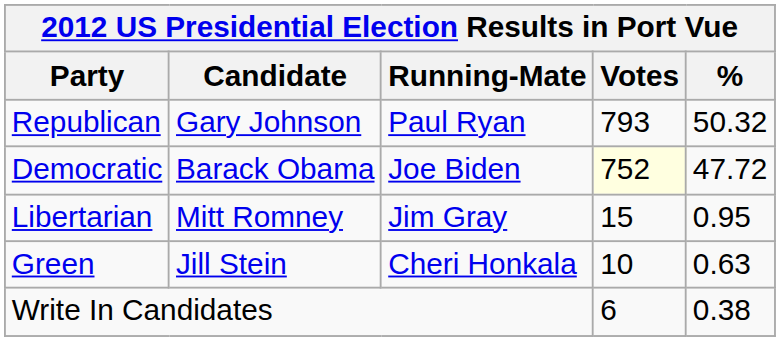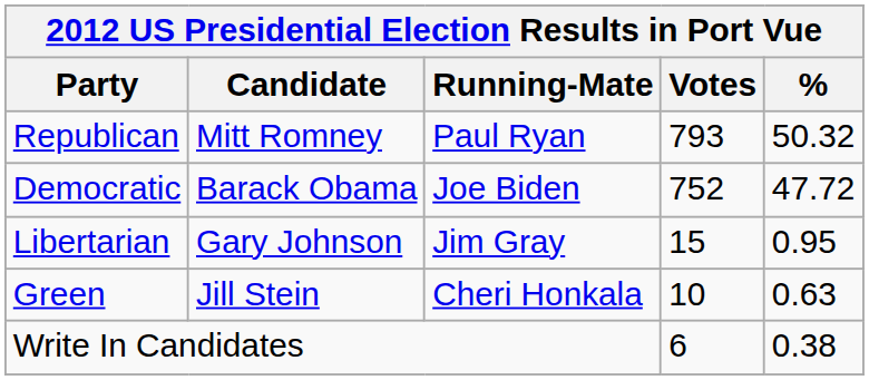 <table class="wikitable">
 <tr>
 <th colspan="5"><a href='#'>2012 US Presidential Election</a> Results in Port Vue</th>
 </tr>
 <tr>
 <th>Party</th>
 <th>Candidate</th>
 <th>Running-Mate</th>
 <th>Votes</th>
 <th>%</th>
 </tr>
 <tr>
 <td><a href='#'>Republican</a></td>
-<td><a href='#'>Gary Johnson</a></td>
+<td><a href='#'>Mitt Romney</a></td>
 <td><a href='#'>Paul Ryan</a></td>
 <td>793</td>
 <td>50.32</td>
 </tr>
 <tr>
 <td><a href='#'>Democratic</a></td>
 <td><a href='#'>Barack Obama</a></td>
 <td><a href='#'>Joe Biden</a></td>
-<td style="background: lightyellow;">752</td>
+<td>752</td>
 <td>47.72</td>
 </tr>
 <tr>
 <td><a href='#'>Libertarian</a></td>
-<td><a href='#'>Mitt Romney</a></td>
+<td><a href='#'>Gary Johnson</a></td>
 <td><a href='#'>Jim Gray</a></td>
 <td>15</td>
 <td>0.95</td>
 </tr>
 <tr>
 <td><a href='#'>Green</a></td>
 <td><a href='#'>Jill Stein</a></td>
 <td><a href='#'>Cheri Honkala</a></td>
 <td>10</td>
 <td>0.63</td>
 </tr>
 <tr>
 <td colspan="3">Write In Candidates</td>
 <td>6</td>
 <td>0.38</td>
 </tr>
 </table>
